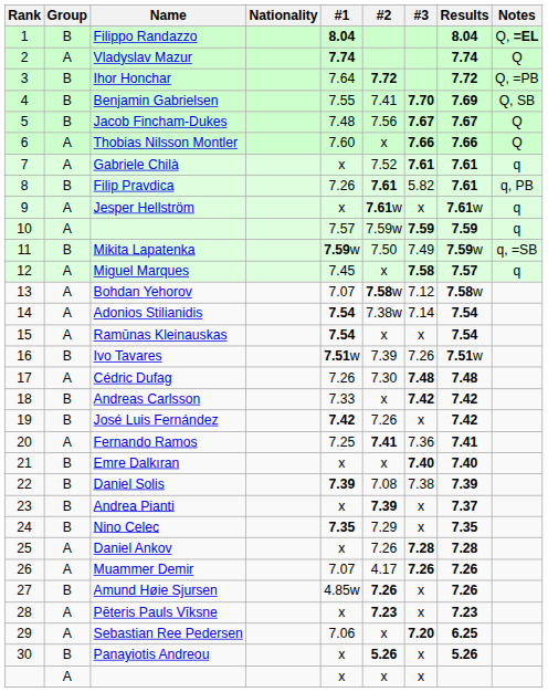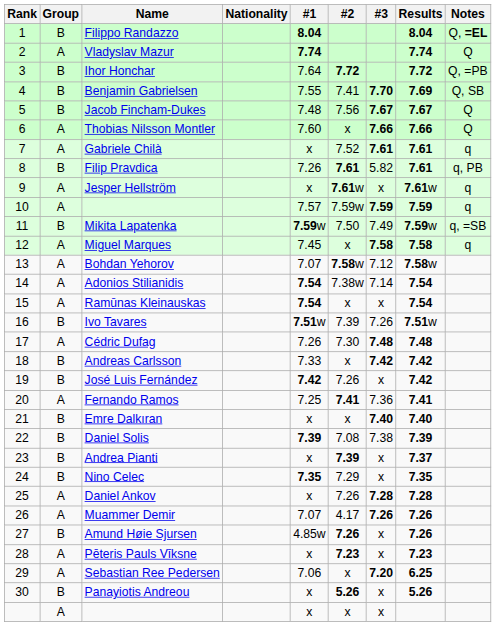 <table class="wikitable sortable" style="text-align:center">
 <tr>
 <th>Rank</th>
 <th>Group</th>
 <th>Name</th>
 <th>Nationality</th>
 <th>#1</th>
 <th>#2</th>
 <th>#3</th>
 <th>Results</th>
 <th>Notes</th>
 </tr>
 <tr bgcolor=ccffcc>
 <td>1</td>
 <td>B</td>
 <td align=left><a href='#'>Filippo Randazzo</a></td>
 <td align=left></td>
 <td><strong>8.04</strong></td>
 <td></td>
 <td></td>
 <td><strong>8.04</strong></td>
 <td>Q, <strong>=EL</strong></td>
 </tr>
 <tr bgcolor=ccffcc>
 <td>2</td>
 <td>A</td>
 <td align=left><a href='#'>Vladyslav Mazur</a></td>
 <td align=left></td>
 <td><strong>7.74</strong></td>
 <td></td>
 <td></td>
 <td><strong>7.74</strong></td>
 <td>Q</td>
 </tr>
 <tr bgcolor=ccffcc>
 <td>3</td>
 <td>B</td>
 <td align=left><a href='#'>Ihor Honchar</a></td>
 <td align=left></td>
 <td>7.64</td>
 <td><strong>7.72</strong></td>
 <td></td>
 <td><strong>7.72</strong></td>
 <td>Q, =PB</td>
 </tr>
 <tr bgcolor=ccffcc>
 <td>4</td>
 <td>B</td>
 <td align=left><a href='#'>Benjamin Gabrielsen</a></td>
 <td align=left></td>
 <td>7.55</td>
 <td>7.41</td>
 <td><strong>7.70</strong></td>
 <td><strong>7.69</strong></td>
 <td>Q, SB</td>
 </tr>
 <tr bgcolor=ccffcc>
 <td>5</td>
 <td>B</td>
 <td align=left><a href='#'>Jacob Fincham-Dukes</a></td>
 <td align=left></td>
 <td>7.48</td>
 <td>7.56</td>
 <td><strong>7.67</strong></td>
 <td><strong>7.67</strong></td>
 <td>Q</td>
 </tr>
 <tr bgcolor=ccffcc>
 <td>6</td>
 <td>A</td>
 <td align=left><a href='#'>Thobias Nilsson Montler</a></td>
 <td align=left></td>
 <td>7.60</td>
 <td>x</td>
 <td><strong>7.66</strong></td>
 <td><strong>7.66</strong></td>
 <td>Q</td>
 </tr>
 <tr bgcolor=ddffdd>
 <td>7</td>
 <td>A</td>
 <td align=left><a href='#'>Gabriele Chilà</a></td>
 <td align=left></td>
 <td>x</td>
 <td>7.52</td>
 <td><strong>7.61</strong></td>
 <td><strong>7.61</strong></td>
 <td>q</td>
 </tr>
 <tr bgcolor=ddffdd>
 <td>8</td>
 <td>B</td>
 <td align=left><a href='#'>Filip Pravdica</a></td>
 <td align=left></td>
 <td>7.26</td>
 <td><strong>7.61</strong></td>
 <td>5.82</td>
 <td><strong>7.61</strong></td>
 <td>q, PB</td>
 </tr>
 <tr bgcolor=ddffdd>
 <td>9</td>
 <td>A</td>
 <td align=left><a href='#'>Jesper Hellström</a></td>
 <td align=left></td>
 <td>x</td>
 <td><strong>7.61</strong>w</td>
 <td>x</td>
 <td><strong>7.61</strong>w</td>
 <td>q</td>
 </tr>
 <tr bgcolor=ddffdd>
 <td>10</td>
 <td>A</td>
 <td align=left></td>
 <td align=left></td>
 <td>7.57</td>
 <td>7.59w</td>
 <td><strong>7.59</strong></td>
 <td><strong>7.59</strong></td>
 <td>q</td>
 </tr>
 <tr bgcolor=ddffdd>
 <td>11</td>
 <td>B</td>
 <td align=left><a href='#'>Mikita Lapatenka</a></td>
 <td align=left></td>
 <td><strong>7.59</strong>w</td>
 <td>7.50</td>
 <td>7.49</td>
 <td><strong>7.59</strong>w</td>
 <td>q, =SB</td>
 </tr>
 <tr bgcolor=ddffdd>
 <td>12</td>
 <td>A</td>
 <td align=left><a href='#'>Miguel Marques</a></td>
 <td align=left></td>
 <td>7.45</td>
 <td>x</td>
 <td><strong>7.58</strong></td>
-<td><strong>7.57</strong></td>
+<td><strong>7.58</strong></td>
 <td>q</td>
 </tr>
 <tr>
 <td>13</td>
 <td>A</td>
 <td align=left><a href='#'>Bohdan Yehorov</a></td>
 <td align=left></td>
 <td>7.07</td>
 <td><strong>7.58</strong>w</td>
 <td>7.12</td>
 <td><strong>7.58</strong>w</td>
 <td></td>
 </tr>
 <tr>
 <td>14</td>
 <td>A</td>
 <td align=left><a href='#'>Adonios Stilianidis</a></td>
 <td align=left></td>
 <td><strong>7.54</strong></td>
 <td>7.38w</td>
 <td>7.14</td>
 <td><strong>7.54</strong></td>
 <td></td>
 </tr>
 <tr>
 <td>15</td>
 <td>A</td>
 <td align=left><a href='#'>Ramūnas Kleinauskas</a></td>
 <td align=left></td>
 <td><strong>7.54</strong></td>
 <td>x</td>
 <td>x</td>
 <td><strong>7.54</strong></td>
 <td></td>
 </tr>
 <tr>
 <td>16</td>
 <td>B</td>
 <td align=left><a href='#'>Ivo Tavares</a></td>
 <td align=left></td>
 <td><strong>7.51</strong>w</td>
 <td>7.39</td>
 <td>7.26</td>
 <td><strong>7.51</strong>w</td>
 <td></td>
 </tr>
 <tr>
 <td>17</td>
 <td>A</td>
 <td align=left><a href='#'>Cédric Dufag</a></td>
 <td align=left></td>
 <td>7.26</td>
 <td>7.30</td>
 <td><strong>7.48</strong></td>
 <td><strong>7.48</strong></td>
 <td></td>
 </tr>
 <tr>
 <td>18</td>
 <td>B</td>
 <td align=left><a href='#'>Andreas Carlsson</a></td>
 <td align=left></td>
 <td>7.33</td>
 <td>x</td>
 <td><strong>7.42</strong></td>
 <td><strong>7.42</strong></td>
 <td></td>
 </tr>
 <tr>
 <td>19</td>
 <td>B</td>
 <td align=left><a href='#'>José Luis Fernández</a></td>
 <td align=left></td>
 <td><strong>7.42</strong></td>
 <td>7.26</td>
 <td>x</td>
 <td><strong>7.42</strong></td>
 <td></td>
 </tr>
 <tr>
 <td>20</td>
 <td>A</td>
 <td align=left><a href='#'>Fernando Ramos</a></td>
 <td align=left></td>
 <td>7.25</td>
 <td><strong>7.41</strong></td>
 <td>7.36</td>
 <td><strong>7.41</strong></td>
 <td></td>
 </tr>
 <tr>
 <td>21</td>
 <td>B</td>
 <td align=left><a href='#'>Emre Dalkıran</a></td>
 <td align=left></td>
 <td>x</td>
 <td>x</td>
 <td><strong>7.40</strong></td>
 <td><strong>7.40</strong></td>
 <td></td>
 </tr>
 <tr>
 <td>22</td>
 <td>B</td>
 <td align=left><a href='#'>Daniel Solis</a></td>
 <td align=left></td>
 <td><strong>7.39</strong></td>
 <td>7.08</td>
 <td>7.38</td>
 <td><strong>7.39</strong></td>
 <td></td>
 </tr>
 <tr>
 <td>23</td>
 <td>B</td>
 <td align=left><a href='#'>Andrea Pianti</a></td>
 <td align=left></td>
 <td>x</td>
 <td><strong>7.39</strong></td>
 <td>x</td>
 <td><strong>7.37</strong></td>
 <td></td>
 </tr>
 <tr>
 <td>24</td>
 <td>B</td>
 <td align=left><a href='#'>Nino Celec</a></td>
 <td align=left></td>
 <td><strong>7.35</strong></td>
 <td>7.29</td>
 <td>x</td>
 <td><strong>7.35</strong></td>
 <td></td>
 </tr>
 <tr>
 <td>25</td>
 <td>A</td>
 <td align=left><a href='#'>Daniel Ankov</a></td>
 <td align=left></td>
 <td>x</td>
 <td>7.26</td>
 <td><strong>7.28</strong></td>
 <td><strong>7.28</strong></td>
 <td></td>
 </tr>
 <tr>
 <td>26</td>
 <td>A</td>
 <td align=left><a href='#'>Muammer Demir</a></td>
 <td align=left></td>
 <td>7.07</td>
 <td>4.17</td>
 <td><strong>7.26</strong></td>
 <td><strong>7.26</strong></td>
 <td></td>
 </tr>
 <tr>
 <td>27</td>
 <td>B</td>
 <td align=left><a href='#'>Amund Høie Sjursen</a></td>
 <td align=left></td>
 <td>4.85w</td>
 <td><strong>7.26</strong></td>
 <td>x</td>
 <td><strong>7.26</strong></td>
 <td></td>
 </tr>
 <tr>
 <td>28</td>
 <td>A</td>
 <td align=left><a href='#'>Pēteris Pauls Vīksne</a></td>
 <td align=left></td>
 <td>x</td>
 <td><strong>7.23</strong></td>
 <td>x</td>
 <td><strong>7.23</strong></td>
 <td></td>
 </tr>
 <tr>
 <td>29</td>
 <td>A</td>
 <td align=left><a href='#'>Sebastian Ree Pedersen</a></td>
 <td align=left></td>
 <td>7.06</td>
 <td>x</td>
 <td><strong>7.20</strong></td>
 <td><strong>6.25</strong></td>
 <td></td>
 </tr>
 <tr>
 <td>30</td>
 <td>B</td>
 <td align=left><a href='#'>Panayiotis Andreou</a></td>
 <td align=left></td>
 <td>x</td>
 <td><strong>5.26</strong></td>
 <td>x</td>
 <td><strong>5.26</strong></td>
 <td></td>
 </tr>
 <tr>
 <td></td>
 <td>A</td>
 <td align=left></td>
 <td align=left></td>
 <td>x</td>
 <td>x</td>
 <td>x</td>
 <td><strong></strong></td>
 <td></td>
 </tr>
 </table>
